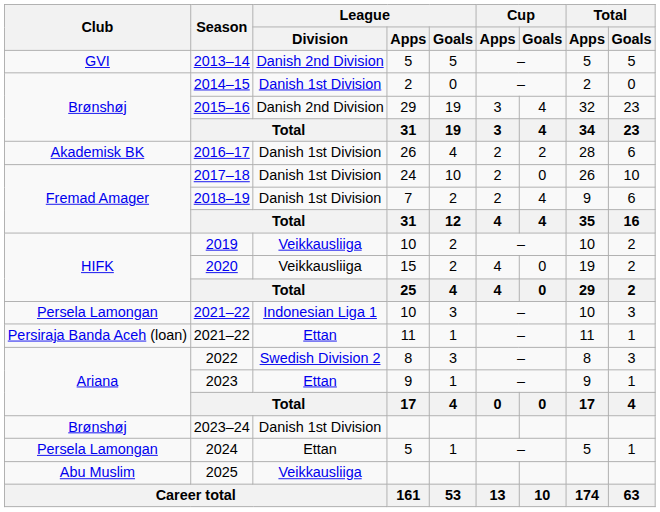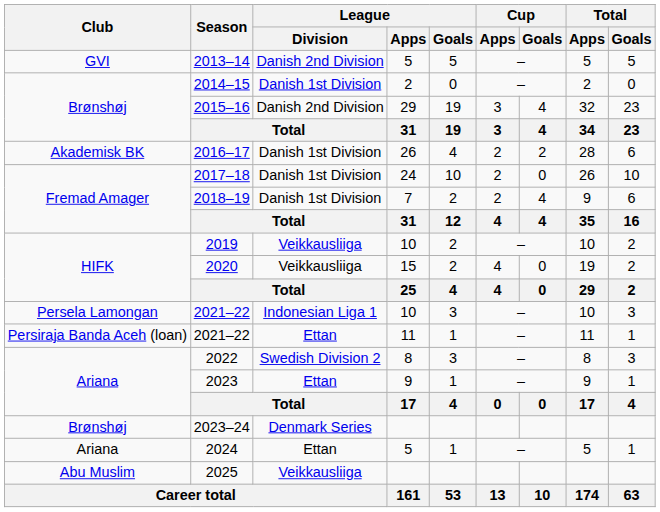 <table class="wikitable" style="text-align:center">
 <tr>
 <th rowspan="2">Club</th>
 <th rowspan="2">Season</th>
 <th colspan="3">League</th>
 <th colspan="2">Cup</th>
 <th colspan="2">Total</th>
 </tr>
 <tr>
 <th>Division</th>
 <th>Apps</th>
 <th>Goals</th>
 <th>Apps</th>
 <th>Goals</th>
 <th>Apps</th>
 <th>Goals</th>
 </tr>
 <tr>
 <td><a href='#'>GVI</a></td>
 <td><a href='#'>2013–14</a></td>
 <td><a href='#'>Danish 2nd Division</a></td>
 <td>5</td>
 <td>5</td>
 <td colspan=2>–</td>
 <td>5</td>
 <td>5</td>
 </tr>
 <tr>
 <td rowspan=3><a href='#'>Brønshøj</a></td>
 <td><a href='#'>2014–15</a></td>
 <td><a href='#'>Danish 1st Division</a></td>
 <td>2</td>
 <td>0</td>
 <td colspan=2>–</td>
 <td>2</td>
 <td>0</td>
 </tr>
 <tr>
 <td><a href='#'>2015–16</a></td>
 <td>Danish 2nd Division</td>
 <td>29</td>
 <td>19</td>
 <td>3</td>
 <td>4</td>
 <td>32</td>
 <td>23</td>
 </tr>
 <tr>
 <th colspan=2>Total</th>
 <th>31</th>
 <th>19</th>
 <th>3</th>
 <th>4</th>
 <th>34</th>
 <th>23</th>
 </tr>
 <tr>
 <td><a href='#'>Akademisk BK</a></td>
 <td><a href='#'>2016–17</a></td>
 <td>Danish 1st Division</td>
 <td>26</td>
 <td>4</td>
 <td>2</td>
 <td>2</td>
 <td>28</td>
 <td>6</td>
 </tr>
 <tr>
 <td rowspan=3><a href='#'>Fremad Amager</a></td>
 <td><a href='#'>2017–18</a></td>
 <td>Danish 1st Division</td>
 <td>24</td>
 <td>10</td>
 <td>2</td>
 <td>0</td>
 <td>26</td>
 <td>10</td>
 </tr>
 <tr>
 <td><a href='#'>2018–19</a></td>
 <td>Danish 1st Division</td>
 <td>7</td>
 <td>2</td>
 <td>2</td>
 <td>4</td>
 <td>9</td>
 <td>6</td>
 </tr>
 <tr>
 <th colspan=2>Total</th>
 <th>31</th>
 <th>12</th>
 <th>4</th>
 <th>4</th>
 <th>35</th>
 <th>16</th>
 </tr>
 <tr>
 <td rowspan=3><a href='#'>HIFK</a></td>
 <td><a href='#'>2019</a></td>
 <td><a href='#'>Veikkausliiga</a></td>
 <td>10</td>
 <td>2</td>
 <td colspan=2>–</td>
 <td>10</td>
 <td>2</td>
 </tr>
 <tr>
 <td><a href='#'>2020</a></td>
 <td>Veikkausliiga</td>
 <td>15</td>
 <td>2</td>
 <td>4</td>
 <td>0</td>
 <td>19</td>
 <td>2</td>
 </tr>
 <tr>
 <th colspan=2>Total</th>
 <th>25</th>
 <th>4</th>
 <th>4</th>
 <th>0</th>
 <th>29</th>
 <th>2</th>
 </tr>
 <tr>
 <td><a href='#'>Persela Lamongan</a></td>
 <td><a href='#'>2021–22</a></td>
 <td><a href='#'>Indonesian Liga 1</a></td>
 <td>10</td>
 <td>3</td>
 <td colspan=2>–</td>
 <td>10</td>
 <td>3</td>
 </tr>
 <tr>
 <td><a href='#'>Persiraja Banda Aceh</a> (loan)</td>
 <td>2021–22</td>
 <td><a href='#'>Ettan</a></td>
 <td>11</td>
 <td>1</td>
 <td colspan=2>–</td>
 <td>11</td>
 <td>1</td>
 </tr>
 <tr>
 <td rowspan=3><a href='#'>Ariana</a></td>
 <td>2022</td>
 <td><a href='#'>Swedish Division 2</a></td>
 <td>8</td>
 <td>3</td>
 <td colspan=2>–</td>
 <td>8</td>
 <td>3</td>
 </tr>
 <tr>
 <td>2023</td>
 <td><a href='#'>Ettan</a></td>
 <td>9</td>
 <td>1</td>
 <td colspan=2>–</td>
 <td>9</td>
 <td>1</td>
 </tr>
 <tr>
 <th colspan=2>Total</th>
 <th>17</th>
 <th>4</th>
 <th>0</th>
 <th>0</th>
 <th>17</th>
 <th>4</th>
 </tr>
 <tr>
 <td><a href='#'>Brønshøj</a></td>
 <td>2023–24</td>
-<td>Danish 1st Division</td>
+<td><a href='#'>Denmark Series</a></td>
 <td></td>
 <td></td>
 <td></td>
 <td></td>
 <td></td>
 <td></td>
 </tr>
 <tr>
-<td><a href='#'>Persela Lamongan</a></td>
+<td>Ariana</td>
 <td>2024</td>
 <td>Ettan</td>
 <td>5</td>
 <td>1</td>
 <td colspan=2>–</td>
 <td>5</td>
 <td>1</td>
 </tr>
 <tr>
 <td><a href='#'>Abu Muslim</a></td>
 <td>2025</td>
 <td><a href='#'>Veikkausliiga</a></td>
 <td></td>
 <td></td>
 <td></td>
 <td></td>
 <td></td>
 <td></td>
 </tr>
 <tr>
 <th colspan="3">Career total</th>
 <th>161</th>
 <th>53</th>
 <th>13</th>
 <th>10</th>
 <th>174</th>
 <th>63</th>
 </tr>
 </table>
